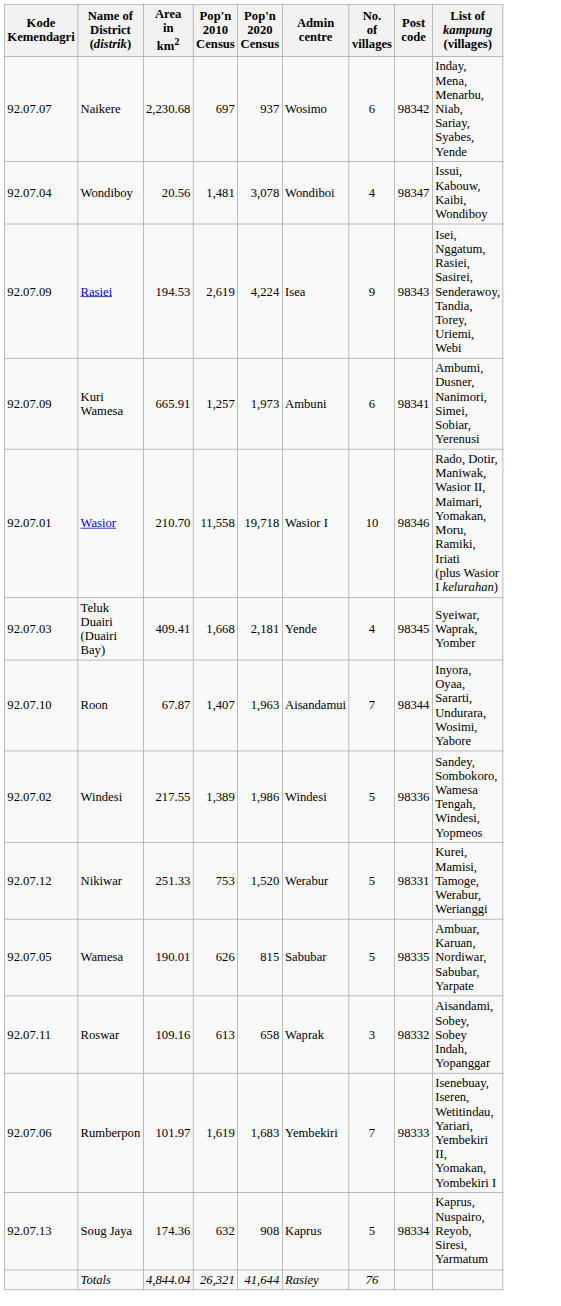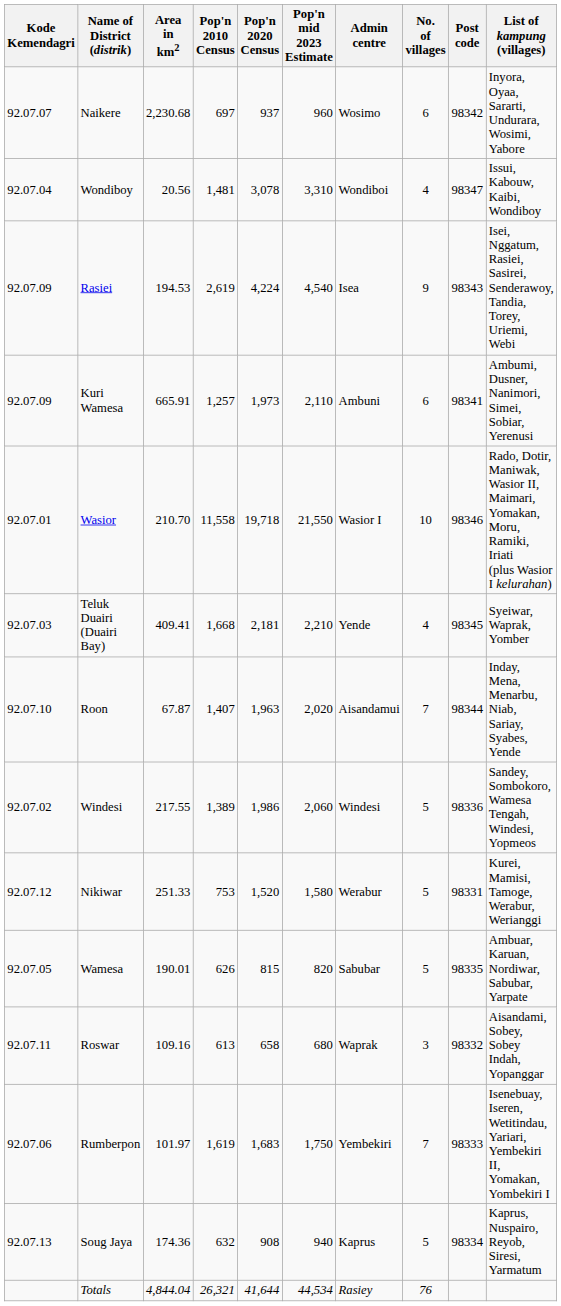 <table class="wikitable">
 <tr>
 <th>Kode <br>Kemendagri</th>
 <th>Name of<br>District<br>(<em>distrik</em>)</th>
 <th>Area <br>in<br> km<sup>2</sup></th>
 <th>Pop'n <br>2010<br>Census</th>
 <th>Pop'n <br>2020 <br>Census</th>
+<th>Pop'n <br>mid 2023<br>Estimate</th>
 <th>Admin<br>centre</th>
 <th>No. <br>of <br>villages</th>
 <th>Post<br>code</th>
 <th>List of <em>kampung</em><br>(villages)</th>
 </tr>
 <tr>
 <td>92.07.07</td>
 <td>Naikere</td>
 <td align="right">2,230.68</td>
 <td align="right">697</td>
 <td align="right">937</td>
+<td align="right">960</td>
 <td>Wosimo</td>
 <td align="center">6</td>
 <td>98342</td>
-<td>Inday, Mena, Menarbu, Niab, Sariay, Syabes, Yende</td>
+<td>Inyora, Oyaa, Sararti, Undurara, Wosimi, Yabore</td>
 </tr>
 <tr>
 <td>92.07.04</td>
 <td>Wondiboy</td>
 <td align="right">20.56</td>
 <td align="right">1,481</td>
 <td align="right">3,078</td>
+<td align="right">3,310</td>
 <td>Wondiboi</td>
 <td align="center">4</td>
 <td>98347</td>
 <td>Issui, Kabouw, Kaibi, Wondiboy</td>
 </tr>
 <tr>
 <td>92.07.09</td>
 <td><a href='#'>Rasiei</a></td>
 <td align="right">194.53</td>
 <td align="right">2,619</td>
 <td align="right">4,224</td>
+<td align="right">4,540</td>
 <td>Isea</td>
 <td align="center">9</td>
 <td>98343</td>
 <td>Isei, Nggatum, Rasiei, Sasirei, Senderawoy, Tandia, Torey, Uriemi, Webi</td>
 </tr>
 <tr>
 <td>92.07.09</td>
 <td>Kuri Wamesa</td>
 <td align="right">665.91</td>
 <td align="right">1,257</td>
 <td align="right">1,973</td>
+<td align="right">2,110</td>
 <td>Ambuni</td>
 <td align="center">6</td>
 <td>98341</td>
 <td>Ambumi, Dusner, Nanimori, Simei, Sobiar, Yerenusi</td>
 </tr>
 <tr>
 <td>92.07.01</td>
 <td><a href='#'>Wasior</a></td>
 <td align="right">210.70</td>
 <td align="right">11,558</td>
 <td align="right">19,718</td>
+<td align="right">21,550</td>
 <td>Wasior I</td>
 <td align="center">10</td>
 <td>98346</td>
 <td>Rado, Dotir, Maniwak, Wasior II, Maimari, Yomakan, Moru, Ramiki, Iriati<br>(plus Wasior I <em>kelurahan</em>)</td>
 </tr>
 <tr>
 <td>92.07.03</td>
 <td>Teluk Duairi <br>(Duairi Bay)</td>
 <td align="right">409.41</td>
 <td align="right">1,668</td>
 <td align="right">2,181</td>
+<td align="right">2,210</td>
 <td>Yende</td>
 <td align="center">4</td>
 <td>98345</td>
 <td>Syeiwar, Waprak, Yomber</td>
 </tr>
 <tr>
 <td>92.07.10</td>
 <td>Roon</td>
 <td align="right">67.87</td>
 <td align="right">1,407</td>
 <td align="right">1,963</td>
+<td align="right">2,020</td>
 <td>Aisandamui</td>
 <td align="center">7</td>
 <td>98344</td>
-<td>Inyora, Oyaa, Sararti, Undurara, Wosimi, Yabore</td>
+<td>Inday, Mena, Menarbu, Niab, Sariay, Syabes, Yende</td>
 </tr>
 <tr>
 <td>92.07.02</td>
 <td>Windesi</td>
 <td align="right">217.55</td>
 <td align="right">1,389</td>
 <td align="right">1,986</td>
+<td align="right">2,060</td>
 <td>Windesi</td>
 <td align="center">5</td>
 <td>98336</td>
 <td>Sandey, Sombokoro, Wamesa Tengah, Windesi, Yopmeos</td>
 </tr>
 <tr>
 <td>92.07.12</td>
 <td>Nikiwar</td>
 <td align="right">251.33</td>
 <td align="right">753</td>
 <td align="right">1,520</td>
+<td align="right">1,580</td>
 <td>Werabur</td>
 <td align="center">5</td>
 <td>98331</td>
 <td>Kurei, Mamisi, Tamoge, Werabur, Werianggi</td>
 </tr>
 <tr>
 <td>92.07.05</td>
 <td>Wamesa</td>
 <td align="right">190.01</td>
 <td align="right">626</td>
 <td align="right">815</td>
+<td align="right">820</td>
 <td>Sabubar</td>
 <td align="center">5</td>
 <td>98335</td>
 <td>Ambuar, Karuan, Nordiwar, Sabubar, Yarpate</td>
 </tr>
 <tr>
 <td>92.07.11</td>
 <td>Roswar</td>
 <td align="right">109.16</td>
 <td align="right">613</td>
 <td align="right">658</td>
+<td align="right">680</td>
 <td>Waprak</td>
 <td align="center">3</td>
 <td>98332</td>
 <td>Aisandami, Sobey, Sobey Indah, Yopanggar</td>
 </tr>
 <tr>
 <td>92.07.06</td>
 <td>Rumberpon</td>
 <td align="right">101.97</td>
 <td align="right">1,619</td>
 <td align="right">1,683</td>
+<td align="right">1,750</td>
 <td>Yembekiri</td>
 <td align="center">7</td>
 <td>98333</td>
 <td>Isenebuay, Iseren, Wetitindau, Yariari, Yembekiri II, Yomakan, Yombekiri I</td>
 </tr>
 <tr>
 <td>92.07.13</td>
 <td>Soug Jaya</td>
 <td align="right">174.36</td>
 <td align="right">632</td>
 <td align="right">908</td>
+<td align="right">940</td>
 <td>Kaprus</td>
 <td align="center">5</td>
 <td>98334</td>
 <td>Kaprus, Nuspairo, Reyob, Siresi, Yarmatum</td>
 </tr>
 <tr>
 <td></td>
 <td><em>Totals</em></td>
 <td align="right"><em>4,844.04</em></td>
 <td align="right"><em>26,321</em></td>
 <td align="right"><em>41,644</em></td>
+<td align="right"><em>44,534</em></td>
 <td><em>Rasiey</em></td>
 <td align="center"><em>76</em></td>
 <td></td>
 <td></td>
 </tr>
 </table>
